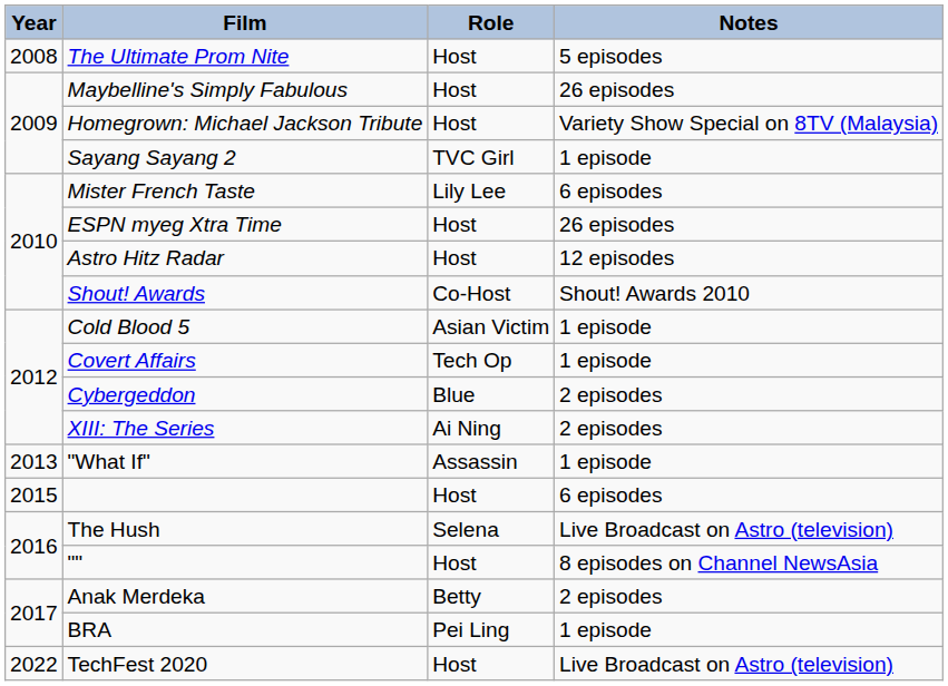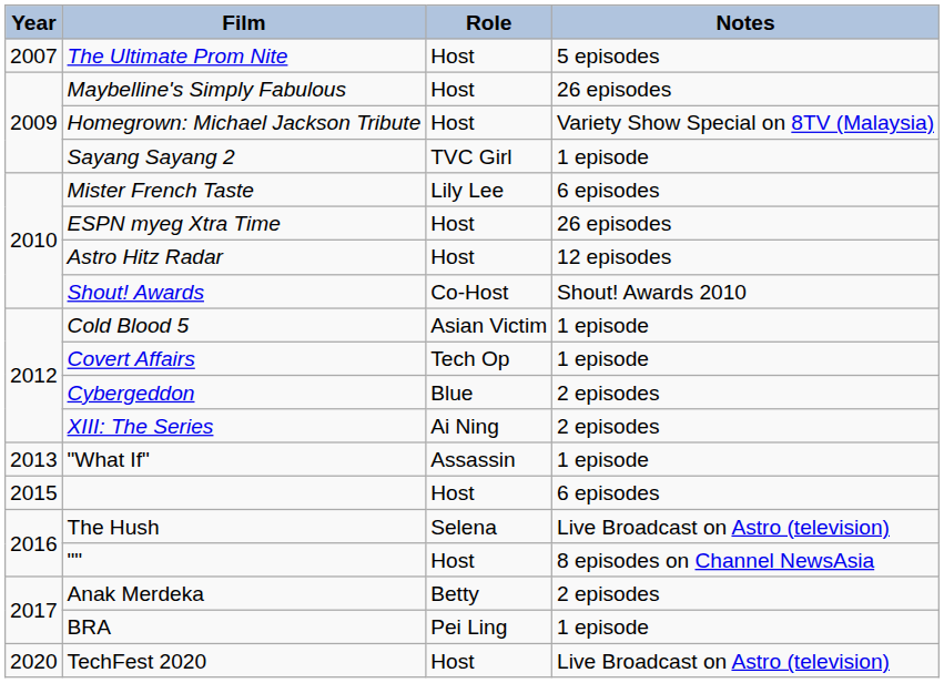 <table class="wikitable" style="font-size: 95%;">
 <tr>
 <th style="background: #B0C4DE;">Year</th>
 <th style="background: #B0C4DE;">Film</th>
 <th style="background: #B0C4DE;">Role</th>
 <th style="background: #B0C4DE;">Notes</th>
 </tr>
 <tr>
-<td>2008</td>
+<td>2007</td>
 <td><em><a href='#'>The Ultimate Prom Nite</a></em></td>
 <td>Host</td>
 <td>5 episodes</td>
 </tr>
 <tr>
 <td rowspan="3">2009</td>
 <td><em>Maybelline's Simply Fabulous</em></td>
 <td>Host</td>
 <td>26 episodes</td>
 </tr>
 <tr>
 <td><em>Homegrown: Michael Jackson Tribute</em></td>
 <td>Host</td>
 <td>Variety Show Special on <a href='#'>8TV (Malaysia)</a></td>
 </tr>
 <tr>
 <td><em>Sayang Sayang 2</em></td>
 <td>TVC Girl</td>
 <td>1 episode</td>
 </tr>
 <tr>
 <td rowspan="4">2010</td>
 <td><em>Mister French Taste</em></td>
 <td>Lily Lee</td>
 <td>6 episodes</td>
 </tr>
 <tr>
 <td><em>ESPN myeg Xtra Time</em></td>
 <td>Host</td>
 <td>26 episodes</td>
 </tr>
 <tr>
 <td><em>Astro Hitz Radar</em></td>
 <td>Host</td>
 <td>12 episodes</td>
 </tr>
 <tr>
 <td><em><a href='#'>Shout! Awards</a></em></td>
 <td>Co-Host</td>
 <td>Shout! Awards 2010</td>
 </tr>
 <tr>
 <td rowspan="4">2012</td>
 <td><em>Cold Blood 5</em></td>
 <td>Asian Victim</td>
 <td>1 episode</td>
 </tr>
 <tr>
 <td><em><a href='#'>Covert Affairs</a></em></td>
 <td>Tech Op</td>
 <td>1 episode</td>
 </tr>
 <tr>
 <td><em><a href='#'>Cybergeddon</a></em></td>
 <td>Blue</td>
 <td>2 episodes</td>
 </tr>
 <tr>
 <td><em><a href='#'>XIII: The Series</a></em></td>
 <td>Ai Ning</td>
 <td>2 episodes</td>
 </tr>
 <tr>
 <td>2013</td>
 <td>"What If"</td>
 <td>Assassin</td>
 <td>1 episode</td>
 </tr>
 <tr>
 <td>2015</td>
 <td><em></em></td>
 <td>Host</td>
 <td>6 episodes</td>
 </tr>
 <tr>
 <td rowspan="2">2016</td>
 <td>The Hush</td>
 <td>Selena</td>
 <td>Live Broadcast on <a href='#'>Astro (television)</a></td>
 </tr>
 <tr>
 <td>""</td>
 <td>Host</td>
 <td>8 episodes on <a href='#'>Channel NewsAsia</a></td>
 </tr>
 <tr>
 <td rowspan="2">2017</td>
 <td>Anak Merdeka</td>
 <td>Betty</td>
 <td>2 episodes</td>
 </tr>
 <tr>
 <td>BRA</td>
 <td>Pei Ling</td>
 <td>1 episode</td>
 </tr>
 <tr>
-<td rowspan="1">2022</td>
+<td rowspan="1">2020</td>
 <td>TechFest 2020</td>
 <td>Host</td>
 <td>Live Broadcast on <a href='#'>Astro (television)</a></td>
 </tr>
 </table>
